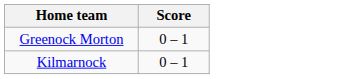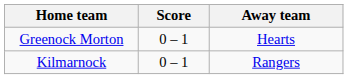 <table class="wikitable" style="text-align: center">
 <tr>
 <th width=140>Home team</th>
 <th width=70>Score</th>
+<th width=140>Away team</th>
 </tr>
 <tr>
 <td><a href='#'>Greenock Morton</a></td>
 <td>0 – 1</td>
+<td><a href='#'>Hearts</a></td>
 </tr>
 <tr>
 <td><a href='#'>Kilmarnock</a></td>
 <td>0 – 1</td>
+<td><a href='#'>Rangers</a></td>
 </tr>
 </table>
